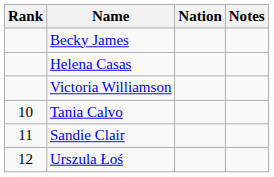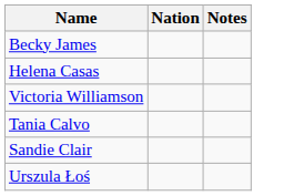 <table class="wikitable sortable" style="text-align:center">
 <tr>
-<th>Rank</th>
 <th>Name</th>
 <th>Nation</th>
 <th>Notes</th>
 </tr>
 <tr>
-<td></td>
 <td align=left><a href='#'>Becky James</a></td>
 <td align=left></td>
 <td></td>
 </tr>
 <tr>
-<td></td>
 <td align=left><a href='#'>Helena Casas</a></td>
 <td align=left></td>
 <td></td>
 </tr>
 <tr>
-<td></td>
 <td align=left><a href='#'>Victoria Williamson</a></td>
 <td align=left></td>
 <td></td>
 </tr>
 <tr>
-<td>10</td>
 <td align=left><a href='#'>Tania Calvo</a></td>
 <td align=left></td>
 <td></td>
 </tr>
 <tr>
-<td>11</td>
 <td align=left><a href='#'>Sandie Clair</a></td>
 <td align=left></td>
 <td></td>
 </tr>
 <tr>
-<td>12</td>
 <td align=left><a href='#'>Urszula Łoś</a></td>
 <td align=left></td>
 <td></td>
 </tr>
 </table>
